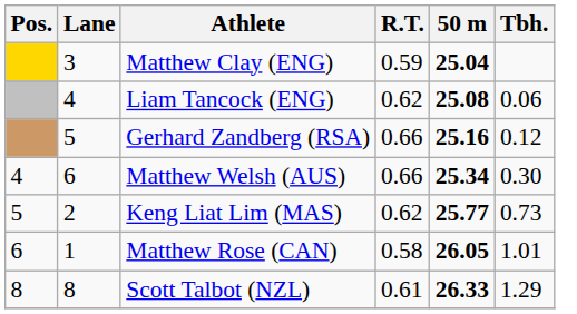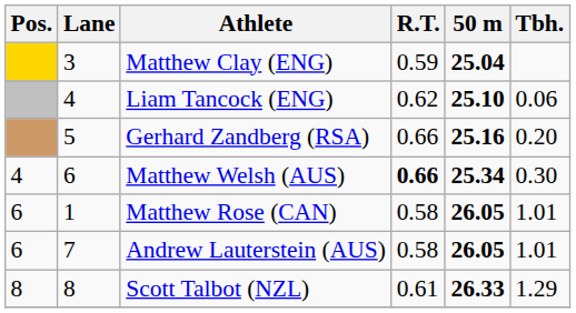 <table class="wikitable">
 <tr>
 <th>Pos.</th>
 <th>Lane</th>
 <th>Athlete</th>
 <th>R.T.</th>
 <th>50 m</th>
 <th>Tbh.</th>
 </tr>
 <tr>
 <td style="text-align:center;background-color:gold;"></td>
 <td>3</td>
 <td> <a href='#'>Matthew Clay</a> (<a href='#'>ENG</a>)</td>
 <td>0.59</td>
 <td><strong>25.04</strong></td>
 <td> </td>
 </tr>
 <tr>
 <td style="text-align:center;background-color:silver;"></td>
 <td>4</td>
 <td> <a href='#'>Liam Tancock</a> (<a href='#'>ENG</a>)</td>
 <td>0.62</td>
-<td><strong>25.08</strong></td>
+<td><strong>25.10</strong></td>
 <td>0.06</td>
 </tr>
 <tr>
 <td style="text-align:center;background-color:#cc9966;"></td>
 <td>5</td>
 <td> <a href='#'>Gerhard Zandberg</a> (<a href='#'>RSA</a>)</td>
 <td>0.66</td>
 <td><strong>25.16</strong></td>
-<td>0.12</td>
+<td>0.20</td>
 </tr>
 <tr>
 <td>4</td>
 <td>6</td>
 <td> <a href='#'>Matthew Welsh</a> (<a href='#'>AUS</a>)</td>
-<td>0.66</td>
+<td><strong>0.66</strong></td>
 <td><strong>25.34</strong></td>
 <td>0.30</td>
-</tr>
-<tr>
-<td>5</td>
-<td>2</td>
-<td> <a href='#'>Keng Liat Lim</a> (<a href='#'>MAS</a>)</td>
-<td>0.62</td>
-<td><strong>25.77</strong></td>
-<td>0.73</td>
 </tr>
 <tr>
 <td>6</td>
 <td>1</td>
 <td> <a href='#'>Matthew Rose</a> (<a href='#'>CAN</a>)</td>
+<td>0.58</td>
+<td><strong>26.05</strong></td>
+<td>1.01</td>
+</tr>
+<tr>
+<td>6</td>
+<td>7</td>
+<td> <a href='#'>Andrew Lauterstein</a> (<a href='#'>AUS</a>)</td>
 <td>0.58</td>
 <td><strong>26.05</strong></td>
 <td>1.01</td>
 </tr>
 <tr>
 <td>8</td>
 <td>8</td>
 <td> <a href='#'>Scott Talbot</a> (<a href='#'>NZL</a>)</td>
 <td>0.61</td>
 <td><strong>26.33</strong></td>
 <td>1.29</td>
 </tr>
 <tr>
 </tr>
 </table>
